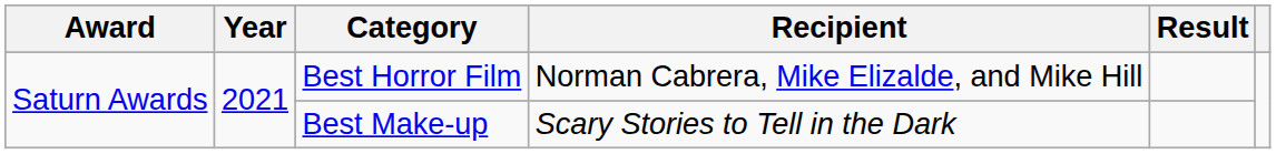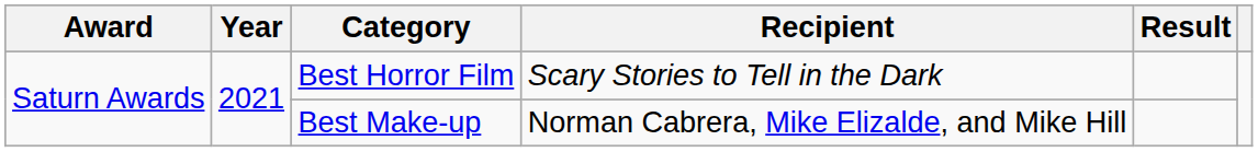 <table class="wikitable plainrowheaders sortable">
 <tr>
 <th scope="col">Award</th>
 <th scope="col">Year</th>
 <th scope="col">Category</th>
 <th scope="col">Recipient</th>
 <th scope="col">Result</th>
 <th scope="col"></th>
 </tr>
 <tr>
 <td rowspan="2"><a href='#'>Saturn Awards</a></td>
 <td rowspan="2"><a href='#'>2021</a></td>
 <td><a href='#'>Best Horror Film</a></td>
-<td>Norman Cabrera, <a href='#'>Mike Elizalde</a>, and Mike Hill</td>
+<td><em>Scary Stories to Tell in the Dark</em></td>
 <td></td>
 <td rowspan="2"></td>
 </tr>
 <tr>
 <td><a href='#'>Best Make-up</a></td>
-<td><em>Scary Stories to Tell in the Dark</em></td>
+<td>Norman Cabrera, <a href='#'>Mike Elizalde</a>, and Mike Hill</td>
 <td></td>
 </tr>
 </table>
